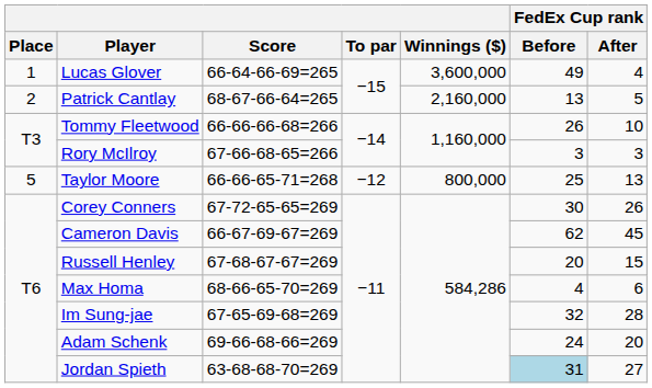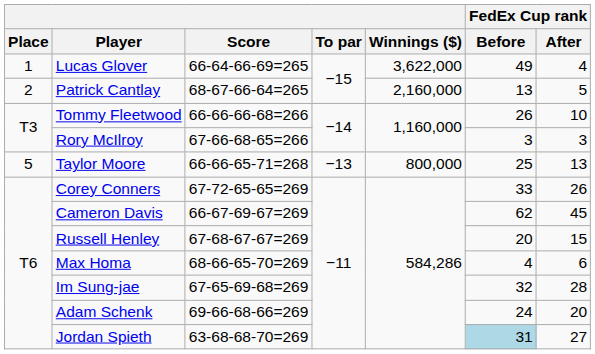 <table class=wikitable>
 <tr>
 <th colspan=5></th>
 <th colspan=2>FedEx Cup rank</th>
 </tr>
 <tr>
 <th>Place</th>
 <th>Player</th>
 <th>Score</th>
 <th>To par</th>
 <th>Winnings ($)</th>
 <th>Before</th>
 <th>After</th>
 </tr>
 <tr>
 <td align=center>1</td>
 <td> <a href='#'>Lucas Glover</a></td>
 <td>66-64-66-69=265</td>
 <td rowspan=2 align=center>−15</td>
-<td align=right>3,600,000</td>
+<td align=right>3,622,000</td>
 <td align=right>49</td>
 <td align=right>4</td>
 </tr>
 <tr>
 <td align=center>2</td>
 <td> <a href='#'>Patrick Cantlay</a></td>
 <td>68-67-66-64=265</td>
 <td align=right>2,160,000</td>
 <td align=right>13</td>
 <td align=right>5</td>
 </tr>
 <tr>
 <td rowspan=2 align=center>T3</td>
 <td> <a href='#'>Tommy Fleetwood</a></td>
 <td>66-66-66-68=266</td>
 <td rowspan=2 align=center>−14</td>
 <td rowspan=2 align=right>1,160,000</td>
 <td align=right>26</td>
 <td align=right>10</td>
 </tr>
 <tr>
 <td> <a href='#'>Rory McIlroy</a></td>
 <td>67-66-68-65=266</td>
 <td align=right>3</td>
 <td align=right>3</td>
 </tr>
 <tr>
 <td align=center>5</td>
 <td> <a href='#'>Taylor Moore</a></td>
 <td>66-66-65-71=268</td>
-<td align=center>−12</td>
+<td align=center>−13</td>
 <td align=right>800,000</td>
 <td align=right>25</td>
 <td align=right>13</td>
 </tr>
 <tr>
 <td rowspan=7 align=center>T6</td>
 <td> <a href='#'>Corey Conners</a></td>
 <td>67-72-65-65=269</td>
 <td rowspan=7 align=center>−11</td>
 <td rowspan=7 align=right>584,286</td>
-<td align=right>30</td>
+<td align=right>33</td>
 <td align=right>26</td>
 </tr>
 <tr>
 <td> <a href='#'>Cameron Davis</a></td>
 <td>66-67-69-67=269</td>
 <td align=right>62</td>
 <td align=right>45</td>
 </tr>
 <tr>
 <td> <a href='#'>Russell Henley</a></td>
 <td>67-68-67-67=269</td>
 <td align=right>20</td>
 <td align=right>15</td>
 </tr>
 <tr>
 <td> <a href='#'>Max Homa</a></td>
 <td>68-66-65-70=269</td>
 <td align=right>4</td>
 <td align=right>6</td>
 </tr>
 <tr>
 <td> <a href='#'>Im Sung-jae</a></td>
 <td>67-65-69-68=269</td>
 <td align=right>32</td>
 <td align=right>28</td>
 </tr>
 <tr>
 <td> <a href='#'>Adam Schenk</a></td>
 <td>69-66-68-66=269</td>
 <td align=right>24</td>
 <td align=right>20</td>
 </tr>
 <tr>
 <td> <a href='#'>Jordan Spieth</a></td>
 <td>63-68-68-70=269</td>
 <td align=right style="background: lightblue;">31</td>
 <td align=right>27</td>
 </tr>
 </table>
